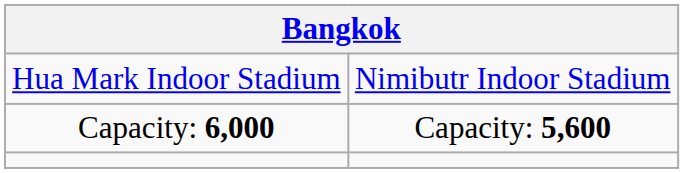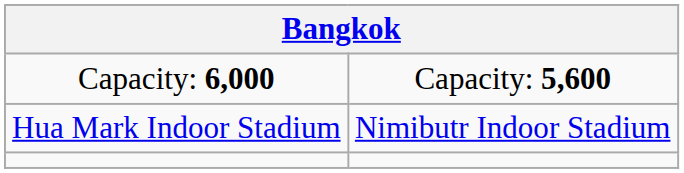 <table class="wikitable" style="text-align:center;">
 <tr>
 <th Colspan=2><a href='#'>Bangkok</a></th>
+</tr>
+<tr>
+<td>Capacity: <strong>6,000</strong></td>
+<td>Capacity: <strong>5,600</strong></td>
 </tr>
 <tr>
 <td><a href='#'>Hua Mark Indoor Stadium</a></td>
 <td><a href='#'>Nimibutr Indoor Stadium</a></td>
 </tr>
 <tr>
-<td>Capacity: <strong>6,000</strong></td>
-<td>Capacity: <strong>5,600</strong></td>
-</tr>
-<tr>
 <td></td>
 <td></td>
 </tr>
 </table>
